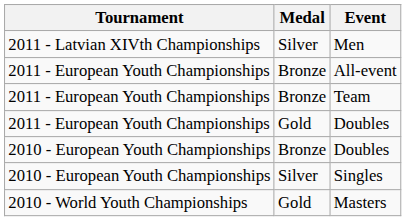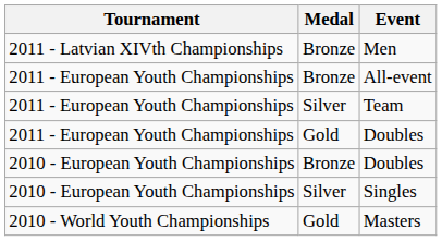 <table class="wikitable">
 <tr>
 <th>Tournament</th>
 <th>Medal</th>
 <th>Event</th>
 </tr>
 <tr>
 <td>2011 - Latvian XIVth  Championships</td>
-<td>Silver</td>
+<td>Bronze</td>
 <td>Men</td>
 </tr>
 <tr>
 <td>2011 - European Youth Championships</td>
 <td>Bronze</td>
 <td>All-event</td>
 </tr>
 <tr>
 <td>2011 - European Youth Championships</td>
-<td>Bronze</td>
+<td>Silver</td>
 <td>Team</td>
 </tr>
 <tr>
 <td>2011 - European Youth Championships</td>
 <td>Gold</td>
 <td>Doubles</td>
 </tr>
 <tr>
 <td>2010 - European Youth Championships</td>
 <td>Bronze</td>
 <td>Doubles</td>
 </tr>
 <tr>
 <td>2010 - European Youth Championships</td>
 <td>Silver</td>
 <td>Singles</td>
 </tr>
 <tr>
 <td>2010 - World Youth Championships</td>
 <td>Gold</td>
 <td>Masters</td>
 </tr>
 </table>
